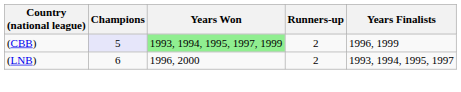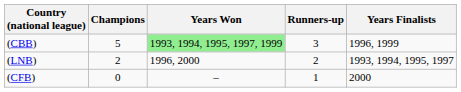 <table class="wikitable">
 <tr>
 <th>Country <br>(national league)</th>
 <th>Champions</th>
 <th>Years Won</th>
 <th>Runners-up</th>
 <th>Years Finalists</th>
 </tr>
 <tr>
 <td> (<a href='#'>CBB</a>)</td>
-<td align = center style="background: lavender;">5</td>
+<td align = center>5</td>
 <td style="background: lightgreen;">1993, 1994, 1995, 1997, 1999</td>
-<td align = center>2</td>
+<td align = center>3</td>
 <td>1996, 1999</td>
 </tr>
 <tr>
 <td> (<a href='#'>LNB</a>)</td>
-<td align = center>6</td>
+<td align = center>2</td>
 <td>1996, 2000</td>
 <td align = center>2</td>
 <td>1993, 1994, 1995, 1997</td>
 </tr>
+<tr>
+<td> (<a href='#'>CFB</a>)</td>
+<td align = center>0</td>
+<td align = center>–</td>
+<td align = center>1</td>
+<td>2000</td>
+</tr>
 </table>
